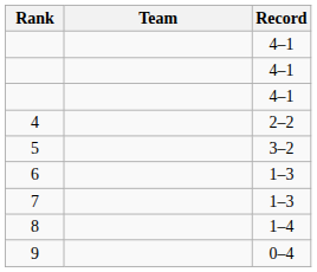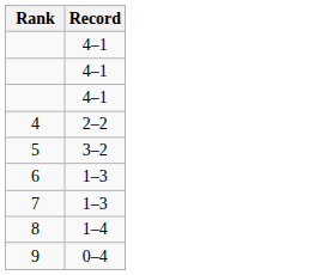 <table class="wikitable" style="text-align: center">
 <tr>
 <th width=50>Rank</th>
-<th width=175>Team</th>
 <th width=50>Record</th>
 </tr>
 <tr>
 <td></td>
-<td align=left></td>
 <td>4–1</td>
 </tr>
 <tr>
 <td></td>
-<td align=left></td>
 <td>4–1</td>
 </tr>
 <tr>
 <td></td>
-<td align=left></td>
 <td>4–1</td>
 </tr>
 <tr>
 <td>4</td>
-<td align=left></td>
 <td>2–2</td>
 </tr>
 <tr>
 <td>5</td>
-<td align=left></td>
 <td>3–2</td>
 </tr>
 <tr>
 <td>6</td>
-<td align=left></td>
 <td>1–3</td>
 </tr>
 <tr>
 <td>7</td>
-<td align=left></td>
 <td>1–3</td>
 </tr>
 <tr>
 <td>8</td>
-<td align=left></td>
 <td>1–4</td>
 </tr>
 <tr>
 <td>9</td>
-<td align=left></td>
 <td>0–4</td>
 </tr>
 </table>
